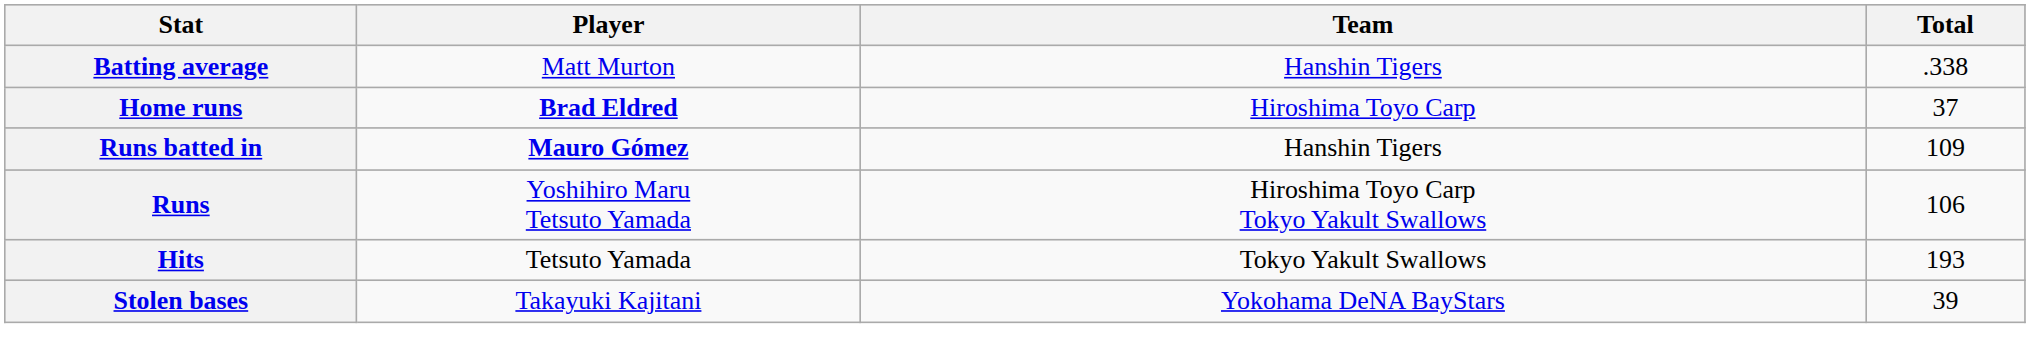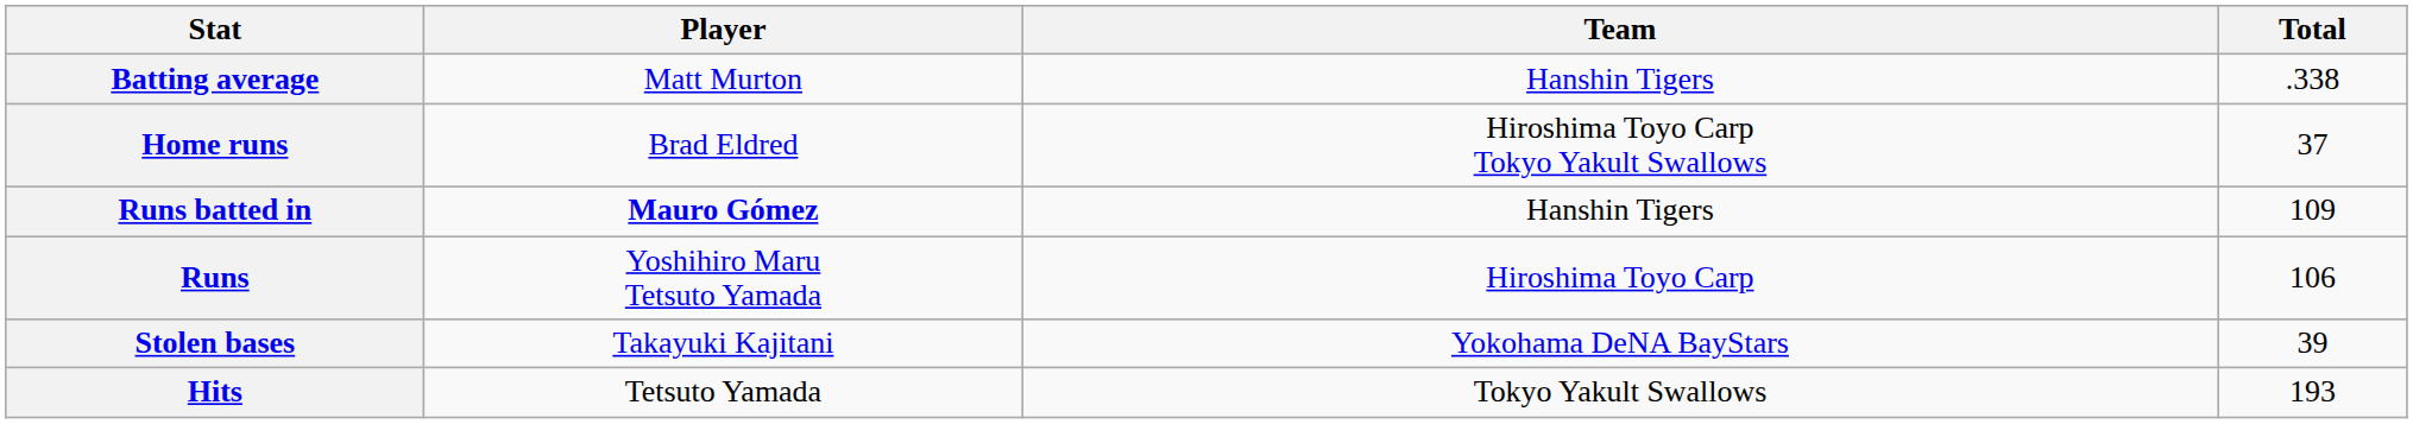 <table class="wikitable" style="text-align:center;">
 <tr>
 <th scope="col" width="7%">Stat</th>
 <th scope="col" width="10%">Player</th>
 <th scope="col" width="20%">Team</th>
 <th scope="col" width="3%">Total</th>
 </tr>
 <tr>
 <th scope="row" style="text-align:center;"><a href='#'>Batting average</a></th>
 <td><a href='#'>Matt Murton</a></td>
 <td><a href='#'>Hanshin Tigers</a></td>
 <td>.338</td>
 </tr>
 <tr>
 <th scope="row" style="text-align:center;"><a href='#'>Home runs</a></th>
-<td><strong><a href='#'>Brad Eldred</a></strong></td>
-<td><a href='#'>Hiroshima Toyo Carp</a></td>
+<td><a href='#'>Brad Eldred</a></td>
+<td>Hiroshima Toyo Carp<br><a href='#'>Tokyo Yakult Swallows</a></td>
 <td>37</td>
 </tr>
 <tr>
 <th scope="row" style="text-align:center;"><a href='#'>Runs batted in</a></th>
 <td><strong><a href='#'>Mauro Gómez</a></strong></td>
 <td>Hanshin Tigers</td>
 <td>109</td>
 </tr>
 <tr>
 <th scope="row" style="text-align:center;"><a href='#'>Runs</a></th>
 <td><a href='#'>Yoshihiro Maru</a><br><a href='#'>Tetsuto Yamada</a></td>
-<td>Hiroshima Toyo Carp<br><a href='#'>Tokyo Yakult Swallows</a></td>
+<td><a href='#'>Hiroshima Toyo Carp</a></td>
 <td>106</td>
+</tr>
+<tr>
+<th scope="row" style="text-align:center;"><a href='#'>Stolen bases</a></th>
+<td><a href='#'>Takayuki Kajitani</a></td>
+<td><a href='#'>Yokohama DeNA BayStars</a></td>
+<td>39</td>
 </tr>
 <tr>
 <th scope="row" style="text-align:center;"><a href='#'>Hits</a></th>
 <td>Tetsuto Yamada</td>
 <td>Tokyo Yakult Swallows</td>
 <td>193</td>
 </tr>
-<tr>
-<th scope="row" style="text-align:center;"><a href='#'>Stolen bases</a></th>
-<td><a href='#'>Takayuki Kajitani</a></td>
-<td><a href='#'>Yokohama DeNA BayStars</a></td>
-<td>39</td>
-</tr>
 </table>
